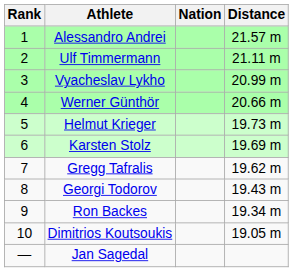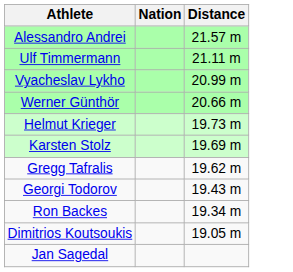 <table class="wikitable sortable" style="text-align:center">
 <tr>
-<th>Rank</th>
 <th>Athlete</th>
 <th>Nation</th>
 <th>Distance</th>
 </tr>
 <tr style="background:#aaffaa;">
-<td>1</td>
 <td><a href='#'>Alessandro Andrei</a></td>
 <td align=left></td>
 <td>21.57 m</td>
 </tr>
 <tr style="background:#aaffaa;">
-<td>2</td>
 <td><a href='#'>Ulf Timmermann</a></td>
 <td align=left></td>
 <td>21.11 m</td>
 </tr>
 <tr style="background:#aaffaa;">
-<td>3</td>
 <td><a href='#'>Vyacheslav Lykho</a></td>
 <td align=left></td>
 <td>20.99 m</td>
 </tr>
 <tr style="background:#aaffaa;">
-<td>4</td>
 <td><a href='#'>Werner Günthör</a></td>
 <td align=left></td>
 <td>20.66 m</td>
 </tr>
 <tr style="background:#ccffcc;">
-<td>5</td>
 <td><a href='#'>Helmut Krieger</a></td>
 <td align=left></td>
 <td>19.73 m</td>
 </tr>
 <tr style="background:#ccffcc;">
-<td>6</td>
 <td><a href='#'>Karsten Stolz</a></td>
 <td align=left></td>
 <td>19.69 m</td>
 </tr>
 <tr>
-<td>7</td>
 <td><a href='#'>Gregg Tafralis</a></td>
 <td align=left></td>
 <td>19.62 m</td>
 </tr>
 <tr>
-<td>8</td>
 <td><a href='#'>Georgi Todorov</a></td>
 <td align=left></td>
 <td>19.43 m</td>
 </tr>
 <tr>
-<td>9</td>
 <td><a href='#'>Ron Backes</a></td>
 <td align=left></td>
 <td>19.34 m</td>
 </tr>
 <tr>
-<td>10</td>
 <td><a href='#'>Dimitrios Koutsoukis</a></td>
 <td align=left></td>
 <td>19.05 m</td>
 </tr>
 <tr>
-<td>—</td>
 <td><a href='#'>Jan Sagedal</a></td>
 <td align=left></td>
 <td></td>
 </tr>
 </table>
